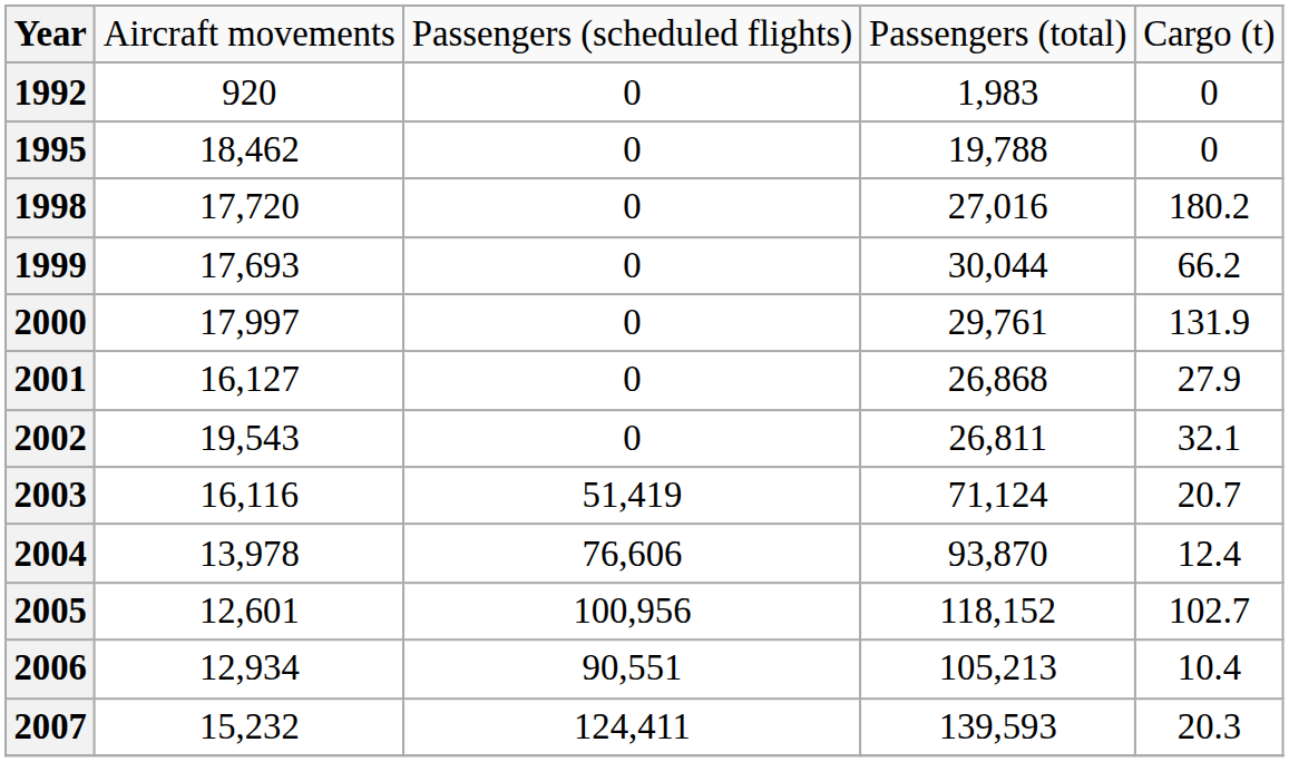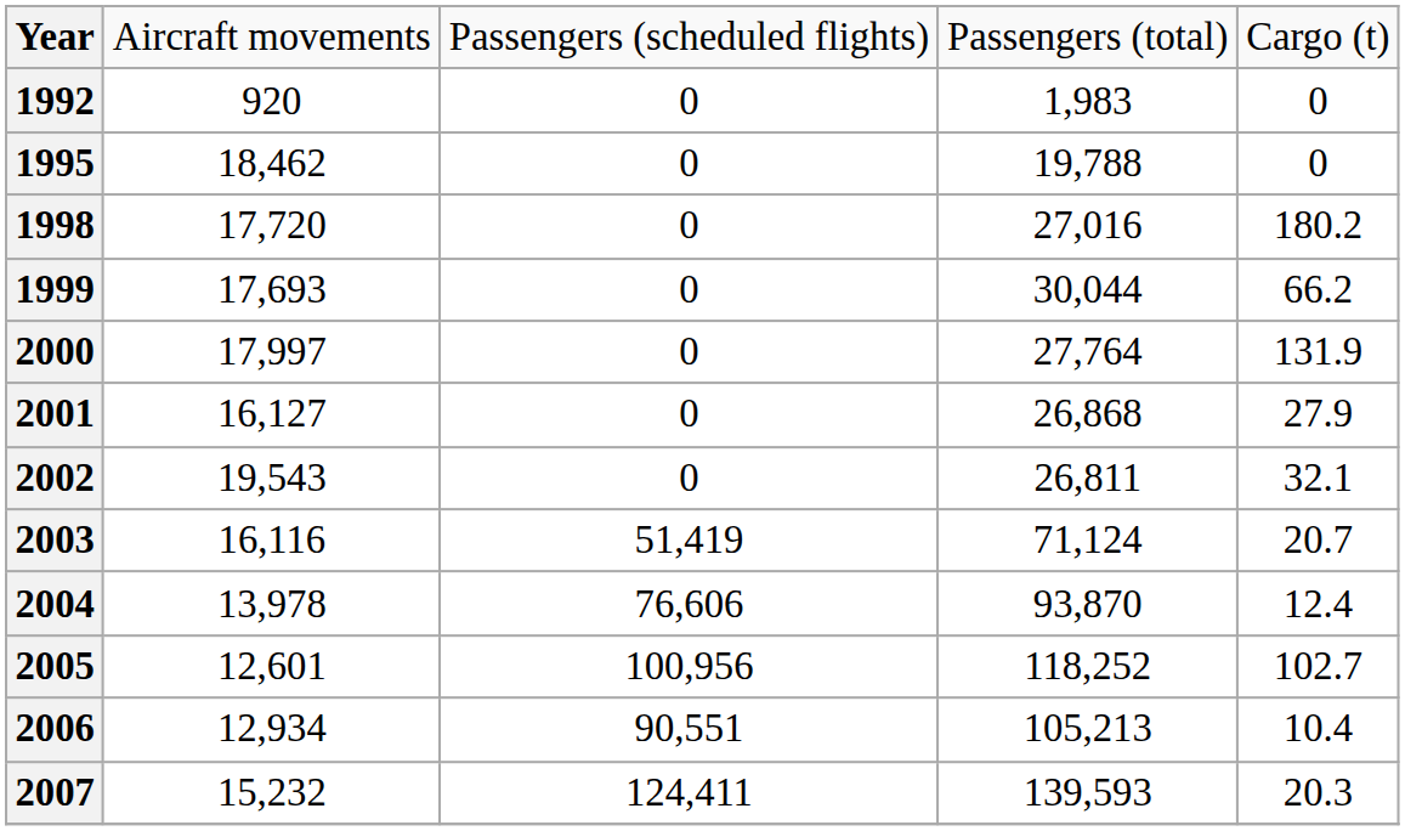 <table class="wikitable">
 <tr>
 <th valign="top" align="center">Year</th>
 <td valign="top" align="center">Aircraft movements</td>
 <td valign="top" align="center">Passengers (scheduled flights)</td>
 <td valign="top" align="center">Passengers (total)</td>
 <td valign="top" align="center">Cargo (t)</td>
 </tr>
 <tr>
 <th valign="top" bgcolor="#FFFFFF" align="center">1992</th>
 <td valign="top" bgcolor="#FFFFFF" align="center">920</td>
 <td valign="top" bgcolor="#FFFFFF" align="center">0</td>
 <td valign="top" bgcolor="#FFFFFF" align="center">1,983</td>
 <td valign="top" bgcolor="#FFFFFF" align="center">0</td>
 </tr>
 <tr>
 <th valign="top" bgcolor="#FFFFFF" align="center">1995</th>
 <td valign="top" bgcolor="#FFFFFF" align="center">18,462</td>
 <td valign="top" bgcolor="#FFFFFF" align="center">0</td>
 <td valign="top" bgcolor="#FFFFFF" align="center">19,788</td>
 <td valign="top" bgcolor="#FFFFFF" align="center">0</td>
 </tr>
 <tr>
 <th valign="top" bgcolor="#FFFFFF" align="center">1998</th>
 <td valign="top" bgcolor="#FFFFFF" align="center">17,720</td>
 <td valign="top" bgcolor="#FFFFFF" align="center">0</td>
 <td valign="top" bgcolor="#FFFFFF" align="center">27,016</td>
 <td valign="top" bgcolor="#FFFFFF" align="center">180.2</td>
 </tr>
 <tr>
 <th valign="top" bgcolor="#FFFFFF" align="center">1999</th>
 <td valign="top" bgcolor="#FFFFFF" align="center">17,693</td>
 <td valign="top" bgcolor="#FFFFFF" align="center">0</td>
 <td valign="top" bgcolor="#FFFFFF" align="center">30,044</td>
 <td valign="top" bgcolor="#FFFFFF" align="center">66.2</td>
 </tr>
 <tr>
 <th valign="top" bgcolor="#FFFFFF" align="center">2000</th>
 <td valign="top" bgcolor="#FFFFFF" align="center">17,997</td>
 <td valign="top" bgcolor="#FFFFFF" align="center">0</td>
-<td valign="top" bgcolor="#FFFFFF" align="center">29,761</td>
+<td valign="top" bgcolor="#FFFFFF" align="center">27,764</td>
 <td valign="top" bgcolor="#FFFFFF" align="center">131.9</td>
 </tr>
 <tr>
 <th valign="top" bgcolor="#FFFFFF" align="center">2001</th>
 <td valign="top" bgcolor="#FFFFFF" align="center">16,127</td>
 <td valign="top" bgcolor="#FFFFFF" align="center">0</td>
 <td valign="top" bgcolor="#FFFFFF" align="center">26,868</td>
 <td valign="top" bgcolor="#FFFFFF" align="center">27.9</td>
 </tr>
 <tr>
 <th valign="top" bgcolor="#FFFFFF" align="center">2002</th>
 <td valign="top" bgcolor="#FFFFFF" align="center">19,543</td>
 <td valign="top" bgcolor="#FFFFFF" align="center">0</td>
 <td valign="top" bgcolor="#FFFFFF" align="center">26,811</td>
 <td valign="top" bgcolor="#FFFFFF" align="center">32.1</td>
 </tr>
 <tr>
 <th valign="top" bgcolor="#FFFFFF" align="center">2003</th>
 <td valign="top" bgcolor="#FFFFFF" align="center">16,116</td>
 <td valign="top" bgcolor="#FFFFFF" align="center">51,419</td>
 <td valign="top" bgcolor="#FFFFFF" align="center">71,124</td>
 <td valign="top" bgcolor="#FFFFFF" align="center">20.7</td>
 </tr>
 <tr>
 <th valign="top" bgcolor="#FFFFFF" align="center">2004</th>
 <td valign="top" bgcolor="#FFFFFF" align="center">13,978</td>
 <td valign="top" bgcolor="#FFFFFF" align="center">76,606</td>
 <td valign="top" bgcolor="#FFFFFF" align="center">93,870</td>
 <td valign="top" bgcolor="#FFFFFF" align="center">12.4</td>
 </tr>
 <tr>
 <th valign="top" bgcolor="#FFFFFF" align="center">2005</th>
 <td valign="top" bgcolor="#FFFFFF" align="center">12,601</td>
 <td valign="top" bgcolor="#FFFFFF" align="center">100,956</td>
-<td valign="top" bgcolor="#FFFFFF" align="center">118,152</td>
+<td valign="top" bgcolor="#FFFFFF" align="center">118,252</td>
 <td valign="top" bgcolor="#FFFFFF" align="center">102.7</td>
 </tr>
 <tr>
 <th valign="top" bgcolor="#FFFFFF" align="center">2006</th>
 <td valign="top" bgcolor="#FFFFFF" align="center">12,934</td>
 <td valign="top" bgcolor="#FFFFFF" align="center">90,551</td>
 <td valign="top" bgcolor="#FFFFFF" align="center">105,213</td>
 <td valign="top" bgcolor="#FFFFFF" align="center">10.4</td>
 </tr>
 <tr>
 <th valign="top" bgcolor="#FFFFFF" align="center">2007</th>
 <td valign="top" bgcolor="#FFFFFF" align="center">15,232</td>
 <td valign="top" bgcolor="#FFFFFF" align="center">124,411</td>
 <td valign="top" bgcolor="#FFFFFF" align="center">139,593</td>
 <td valign="top" bgcolor="#FFFFFF" align="center">20.3</td>
 </tr>
 <tr>
 </tr>
 </table>
